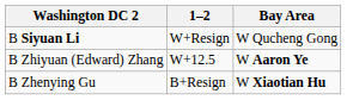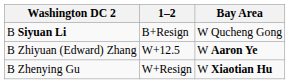 <table class="wikitable">
 <tr>
 <th>Washington DC 2</th>
 <th>1–2</th>
 <th>Bay Area</th>
 </tr>
 <tr>
 <td>B <strong>Siyuan Li</strong></td>
-<td>W+Resign</td>
+<td>B+Resign</td>
 <td>W Qucheng Gong</td>
 </tr>
 <tr>
 <td>B Zhiyuan (Edward) Zhang</td>
 <td>W+12.5</td>
 <td>W <strong>Aaron Ye</strong></td>
 </tr>
 <tr>
 <td>B Zhenying Gu</td>
-<td>B+Resign</td>
+<td>W+Resign</td>
 <td>W <strong>Xiaotian Hu</strong></td>
 </tr>
 </table>
